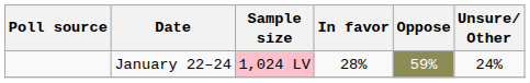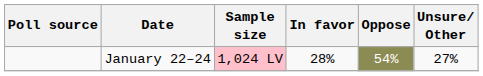 <table class="wikitable sortable collapsible" style="text-align:center;line-height:17px">
 <tr>
 <th>Poll source</th>
 <th>Date</th>
 <th>Sample<br>size</th>
 <th>In favor</th>
 <th>Oppose</th>
 <th>Unsure/<br>Other</th>
 </tr>
 <tr>
 <td></td>
 <td>January 22–24</td>
 <td style="background: pink;">1,024 LV</td>
 <td>28%</td>
-<td style="background:#8B8B54; color: white">59%</td>
-<td>24%</td>
+<td style="background:#8B8B54; color: white">54%</td>
+<td>27%</td>
 </tr>
 <tr>
 </tr>
 </table>
